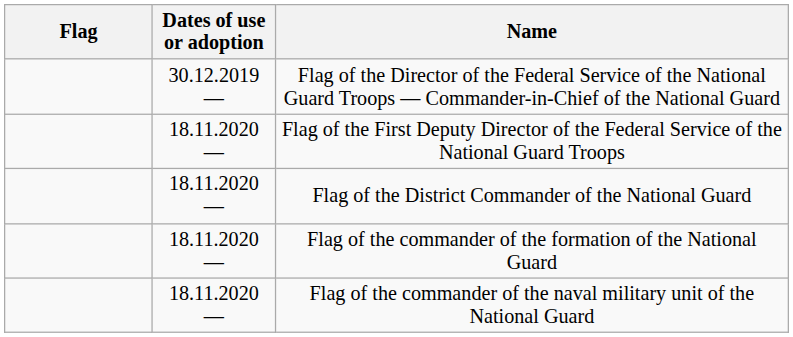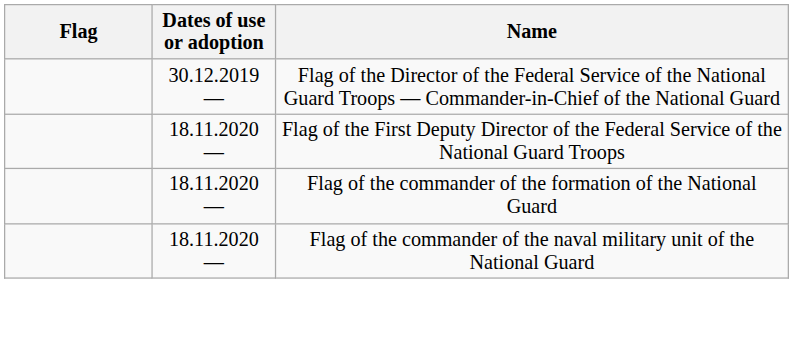 <table class="wikitable">
 <tr>
 <th width="110">Flag</th>
 <th width="90">Dates of use or adoption</th>
 <th width="400">Name</th>
 </tr>
 <tr style="text-align:center;">
 <td></td>
 <td>30.12.2019 —</td>
 <td>Flag of the Director of the Federal Service of the National Guard Troops — Commander-in-Chief of the National Guard</td>
 </tr>
 <tr style="text-align:center;">
 <td></td>
 <td>18.11.2020 —</td>
 <td>Flag of the First Deputy Director of the Federal Service of the National Guard Troops</td>
 </tr>
 <tr style="text-align:center;">
 <td></td>
 <td>18.11.2020 —</td>
-<td>Flag of the District Commander of the National Guard</td>
-</tr>
-<tr style="text-align:center;">
-<td></td>
-<td>18.11.2020 —</td>
 <td>Flag of the commander of the formation of the National Guard</td>
 </tr>
 <tr style="text-align:center;">
 <td></td>
 <td>18.11.2020 —</td>
 <td>Flag of the commander of the naval military unit of the National Guard</td>
 </tr>
 </table>
